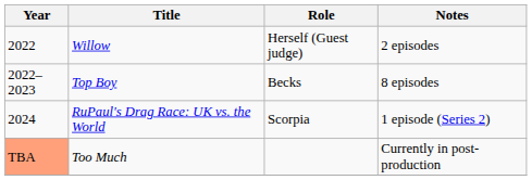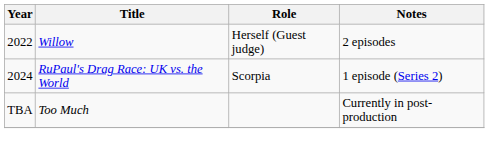 <table class="wikitable sortable">
 <tr>
 <th>Year</th>
 <th>Title</th>
 <th>Role</th>
 <th>Notes</th>
 </tr>
 <tr>
 <td>2022</td>
 <td><em><a href='#'>Willow</a></em></td>
 <td>Herself (Guest judge)</td>
 <td>2 episodes</td>
 </tr>
 <tr>
-<td>2022–2023</td>
-<td><em><a href='#'>Top Boy</a></em></td>
-<td>Becks</td>
-<td>8 episodes</td>
-</tr>
-<tr>
 <td>2024</td>
 <td><em><a href='#'>RuPaul's Drag Race: UK vs. the World</a></em></td>
 <td>Scorpia</td>
 <td>1 episode (<a href='#'>Series 2</a>)</td>
 </tr>
 <tr>
-<td style="background: lightsalmon;">TBA</td>
+<td>TBA</td>
 <td><em>Too Much</em></td>
 <td></td>
 <td>Currently in post-production</td>
 </tr>
 <tr>
 </tr>
 </table>
